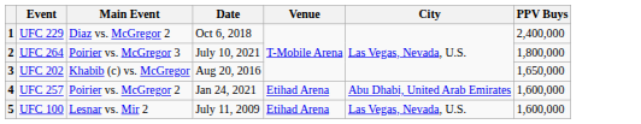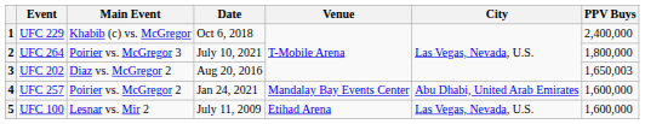 <table class=wikitable>
 <tr>
 <th></th>
 <th>Event</th>
 <th>Main Event</th>
 <th>Date</th>
 <th>Venue</th>
 <th>City</th>
 <th>PPV Buys</th>
 </tr>
 <tr>
 <th>1</th>
 <td><a href='#'>UFC 229</a></td>
-<td><a href='#'>Diaz</a> vs. <a href='#'>McGregor</a> 2</td>
+<td><a href='#'>Khabib</a> (c) vs. <a href='#'>McGregor</a></td>
 <td>Oct 6, 2018</td>
 <td rowspan=3><a href='#'>T-Mobile Arena</a></td>
 <td rowspan=3> <a href='#'>Las Vegas, Nevada</a>, U.S.</td>
 <td>2,400,000</td>
 </tr>
 <tr>
 <th>2</th>
 <td><a href='#'>UFC 264</a></td>
 <td><a href='#'>Poirier</a> vs. <a href='#'>McGregor</a> 3</td>
 <td>July 10, 2021</td>
 <td>1,800,000</td>
 </tr>
 <tr>
 <th>3</th>
 <td><a href='#'>UFC 202</a></td>
-<td><a href='#'>Khabib</a> (c) vs. <a href='#'>McGregor</a></td>
+<td><a href='#'>Diaz</a> vs. <a href='#'>McGregor</a> 2</td>
 <td>Aug 20, 2016</td>
-<td>1,650,000</td>
+<td>1,650,003</td>
 </tr>
 <tr>
 <th>4</th>
 <td><a href='#'>UFC 257</a></td>
 <td><a href='#'>Poirier</a> vs. <a href='#'>McGregor</a> 2</td>
 <td>Jan 24, 2021</td>
-<td><a href='#'>Etihad Arena</a></td>
+<td><a href='#'>Mandalay Bay Events Center</a></td>
 <td> <a href='#'>Abu Dhabi, United Arab Emirates</a></td>
 <td>1,600,000</td>
 </tr>
 <tr>
 <th>5</th>
 <td><a href='#'>UFC 100</a></td>
 <td><a href='#'>Lesnar</a> vs. <a href='#'>Mir</a> 2</td>
 <td>July 11, 2009</td>
 <td><a href='#'>Etihad Arena</a></td>
 <td> <a href='#'>Las Vegas, Nevada</a>, U.S.</td>
 <td>1,600,000</td>
 </tr>
 </table>
